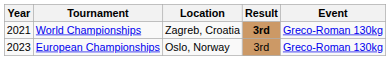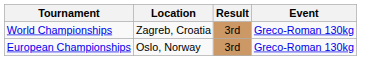 <table class="wikitable" style="font-size:95%;">
 <tr>
-<th>Year</th>
 <th>Tournament</th>
 <th>Location</th>
 <th>Result</th>
 <th>Event</th>
 </tr>
 <tr>
-<td>2021</td>
 <td><a href='#'>World Championships</a></td>
 <td>Zagreb, Croatia</td>
-<td align="center" bgcolor="cc9966"><strong>3rd</strong></td>
+<td align="center" bgcolor="cc9966">3rd</td>
 <td><a href='#'>Greco-Roman 130kg</a></td>
 </tr>
 <tr>
-<td>2023</td>
 <td><a href='#'>European Championships</a></td>
 <td>Oslo, Norway</td>
 <td align="center" bgcolor="cc9966">3rd</td>
 <td><a href='#'>Greco-Roman 130kg</a></td>
 </tr>
 </table>
